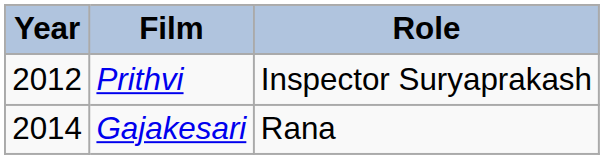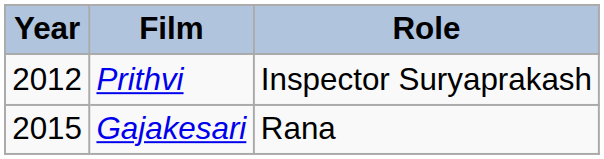 <table class="wikitable sortable">
 <tr style="text-align:center;">
 <th style="background:#B0C4DE;">Year</th>
 <th style="background:#B0C4DE;">Film</th>
 <th style="background:#B0C4DE;">Role</th>
 </tr>
 <tr>
 <td>2012</td>
 <td><em><a href='#'>Prithvi</a></em></td>
 <td>Inspector Suryaprakash</td>
 </tr>
 <tr>
-<td>2014</td>
+<td>2015</td>
 <td><em><a href='#'>Gajakesari</a></em></td>
 <td>Rana</td>
 </tr>
 </table>
